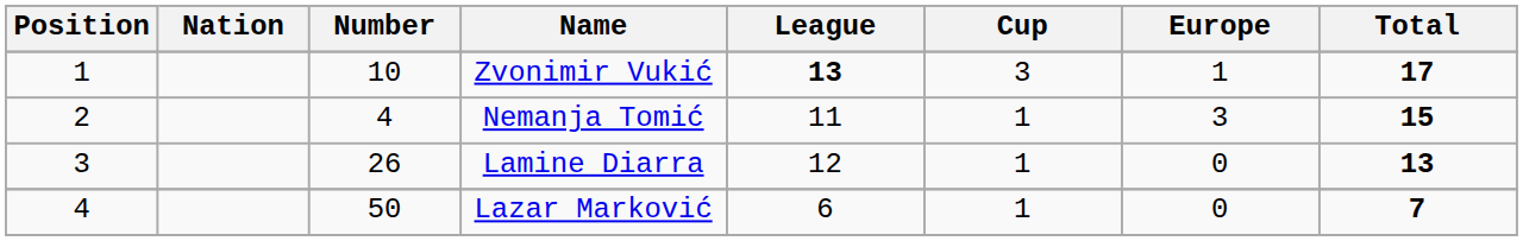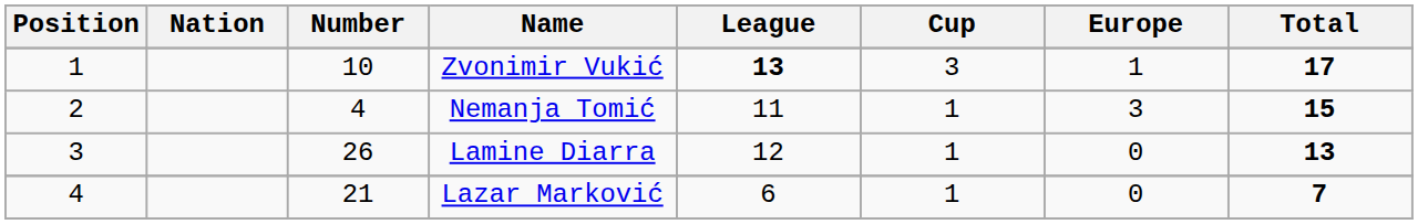 <table class="wikitable" style="font-size: 95%; text-align: center;">
 <tr>
 <th width=60>Position</th>
 <th width=60>Nation</th>
 <th width=60>Number</th>
 <th width=110>Name</th>
 <th width=80>League</th>
 <th width=80>Cup</th>
 <th width=80>Europe</th>
 <th width=80>Total</th>
 </tr>
 <tr>
 </tr>
 <tr>
 <td>1</td>
 <td></td>
 <td>10</td>
 <td><a href='#'>Zvonimir Vukić</a></td>
 <td><strong>13</strong></td>
 <td>3</td>
 <td>1</td>
 <td><strong>17</strong></td>
 </tr>
 <tr>
 <td>2</td>
 <td></td>
 <td>4</td>
 <td><a href='#'>Nemanja Tomić</a></td>
 <td>11</td>
 <td>1</td>
 <td>3</td>
 <td><strong>15</strong></td>
 </tr>
 <tr>
 <td>3</td>
 <td></td>
 <td>26</td>
 <td><a href='#'>Lamine Diarra</a></td>
 <td>12</td>
 <td>1</td>
 <td>0</td>
 <td><strong>13</strong></td>
 </tr>
 <tr>
 </tr>
 <tr>
 <td>4</td>
 <td></td>
-<td>50</td>
+<td>21</td>
 <td><a href='#'>Lazar Marković</a></td>
 <td>6</td>
 <td>1</td>
 <td>0</td>
 <td><strong>7</strong></td>
 </tr>
 <tr>
 </tr>
 </table>
